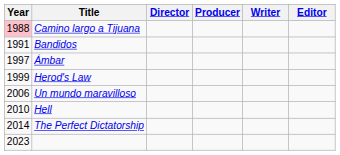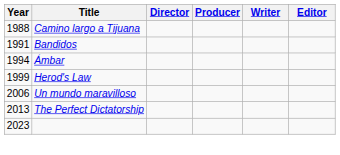 <table class="wikitable">
 <tr>
 <th>Year</th>
 <th>Title</th>
 <th width=65><a href='#'>Director</a></th>
 <th width=65><a href='#'>Producer</a></th>
 <th width=65><a href='#'>Writer</a></th>
 <th width=65><a href='#'>Editor</a></th>
 </tr>
 <tr>
-<td style="background: pink;">1988</td>
+<td>1988</td>
 <td><em><a href='#'>Camino largo a Tijuana</a></em></td>
 <td></td>
 <td></td>
 <td></td>
 <td></td>
 </tr>
 <tr>
 <td>1991</td>
 <td><em><a href='#'>Bandidos</a></em></td>
 <td></td>
 <td></td>
 <td></td>
 <td></td>
 </tr>
 <tr>
-<td>1997</td>
+<td>1994</td>
 <td><em><a href='#'>Ámbar</a></em></td>
 <td></td>
 <td></td>
 <td></td>
 <td></td>
 </tr>
 <tr>
 <td>1999</td>
 <td><em><a href='#'>Herod's Law</a></em></td>
 <td></td>
 <td></td>
 <td></td>
 <td></td>
 </tr>
 <tr>
 <td>2006</td>
 <td><em><a href='#'>Un mundo maravilloso</a></em></td>
 <td></td>
 <td></td>
 <td></td>
 <td></td>
 </tr>
 <tr>
-<td>2010</td>
-<td><em><a href='#'>Hell</a></em></td>
-<td></td>
-<td></td>
-<td></td>
-<td></td>
-</tr>
-<tr>
-<td>2014</td>
+<td>2013</td>
 <td><em><a href='#'>The Perfect Dictatorship</a></em></td>
 <td></td>
 <td></td>
 <td></td>
 <td></td>
 </tr>
 <tr>
 <td>2023</td>
 <td></td>
 <td></td>
 <td></td>
 <td></td>
 <td></td>
 </tr>
 </table>
